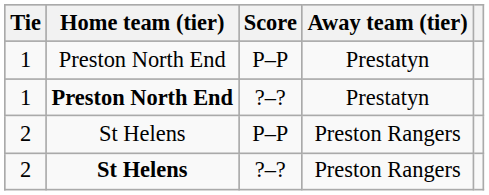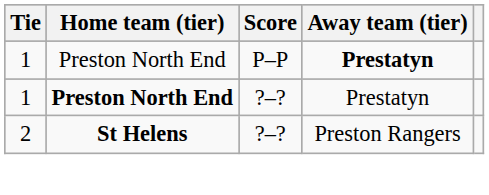 <table class="wikitable" style="text-align:center; font-size:85%">
 <tr>
 <th>Tie</th>
 <th>Home team (tier)</th>
 <th>Score</th>
 <th>Away team (tier)</th>
 <th></th>
 </tr>
 <tr>
 <td align="center">1</td>
 <td>Preston North End</td>
 <td align="center">P–P</td>
-<td>Prestatyn</td>
+<td><strong>Prestatyn</strong></td>
 <td></td>
 </tr>
 <tr>
 <td align="center">1</td>
 <td><strong>Preston North End</strong></td>
 <td align="center">?–?</td>
 <td>Prestatyn</td>
 <td></td>
 </tr>
 <tr>
 <td align="center">2</td>
-<td>St Helens</td>
-<td align="center">P–P</td>
-<td>Preston Rangers</td>
-<td></td>
-</tr>
-<tr>
-<td align="center">2</td>
 <td><strong>St Helens</strong></td>
 <td align="center">?–?</td>
 <td>Preston Rangers</td>
 <td></td>
 </tr>
 </table>
